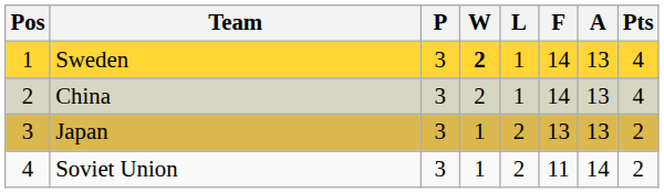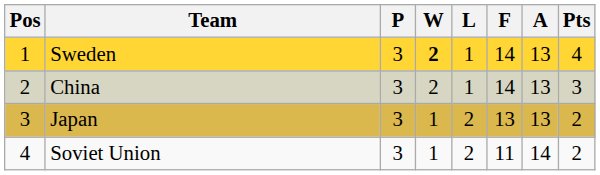 <table class="wikitable" style="font-size: 100%">
 <tr>
 <th width=15>Pos</th>
 <th width=250>Team</th>
 <th width=20>P</th>
 <th width=20>W</th>
 <th width=20>L</th>
 <th width=20>F</th>
 <th width=20>A</th>
 <th width=20>Pts</th>
 </tr>
 <tr align=center style="background: #FFD633;">
 <td>1</td>
 <td align="left"> Sweden</td>
 <td>3</td>
 <td><strong>2</strong></td>
 <td>1</td>
 <td>14</td>
 <td>13</td>
 <td>4</td>
 </tr>
 <tr align=center style="background: #D6D6C2;">
 <td>2</td>
 <td align="left"> China</td>
 <td>3</td>
 <td>2</td>
 <td>1</td>
 <td>14</td>
 <td>13</td>
-<td>4</td>
+<td>3</td>
 </tr>
 <tr align=center style="background: #DBB84D;">
 <td>3</td>
 <td align="left"> Japan</td>
 <td>3</td>
 <td>1</td>
 <td>2</td>
 <td>13</td>
 <td>13</td>
 <td>2</td>
 </tr>
 <tr align=center>
 <td>4</td>
 <td align="left"> Soviet Union</td>
 <td>3</td>
 <td>1</td>
 <td>2</td>
 <td>11</td>
 <td>14</td>
 <td>2</td>
 </tr>
 </table>
